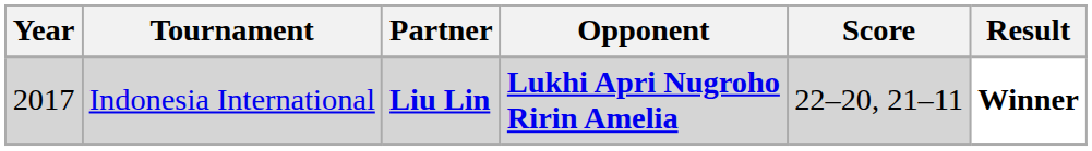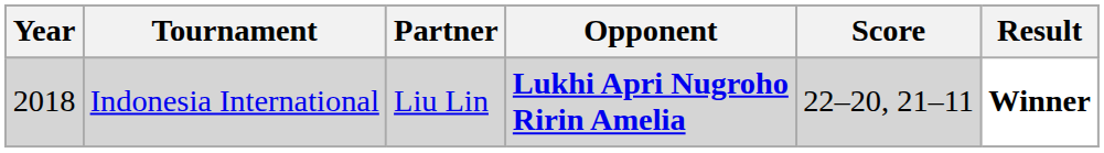 <table class="sortable wikitable" style="font-size: 90%;">
 <tr>
 <th>Year</th>
 <th>Tournament</th>
 <th>Partner</th>
 <th>Opponent</th>
 <th>Score</th>
 <th>Result</th>
 </tr>
 <tr style="background:#D5D5D5">
-<td align="center">2017</td>
+<td align="center">2018</td>
 <td align="left"><a href='#'>Indonesia International</a></td>
-<td align="left"><strong> <a href='#'>Liu Lin</a></strong></td>
+<td align="left"> <a href='#'>Liu Lin</a></td>
 <td align="left"><strong> <a href='#'>Lukhi Apri Nugroho</a><br> <a href='#'>Ririn Amelia</a></strong></td>
 <td align="left">22–20, 21–11</td>
 <td style="text-align:left; background:white"> <strong>Winner</strong></td>
 </tr>
 </table>
